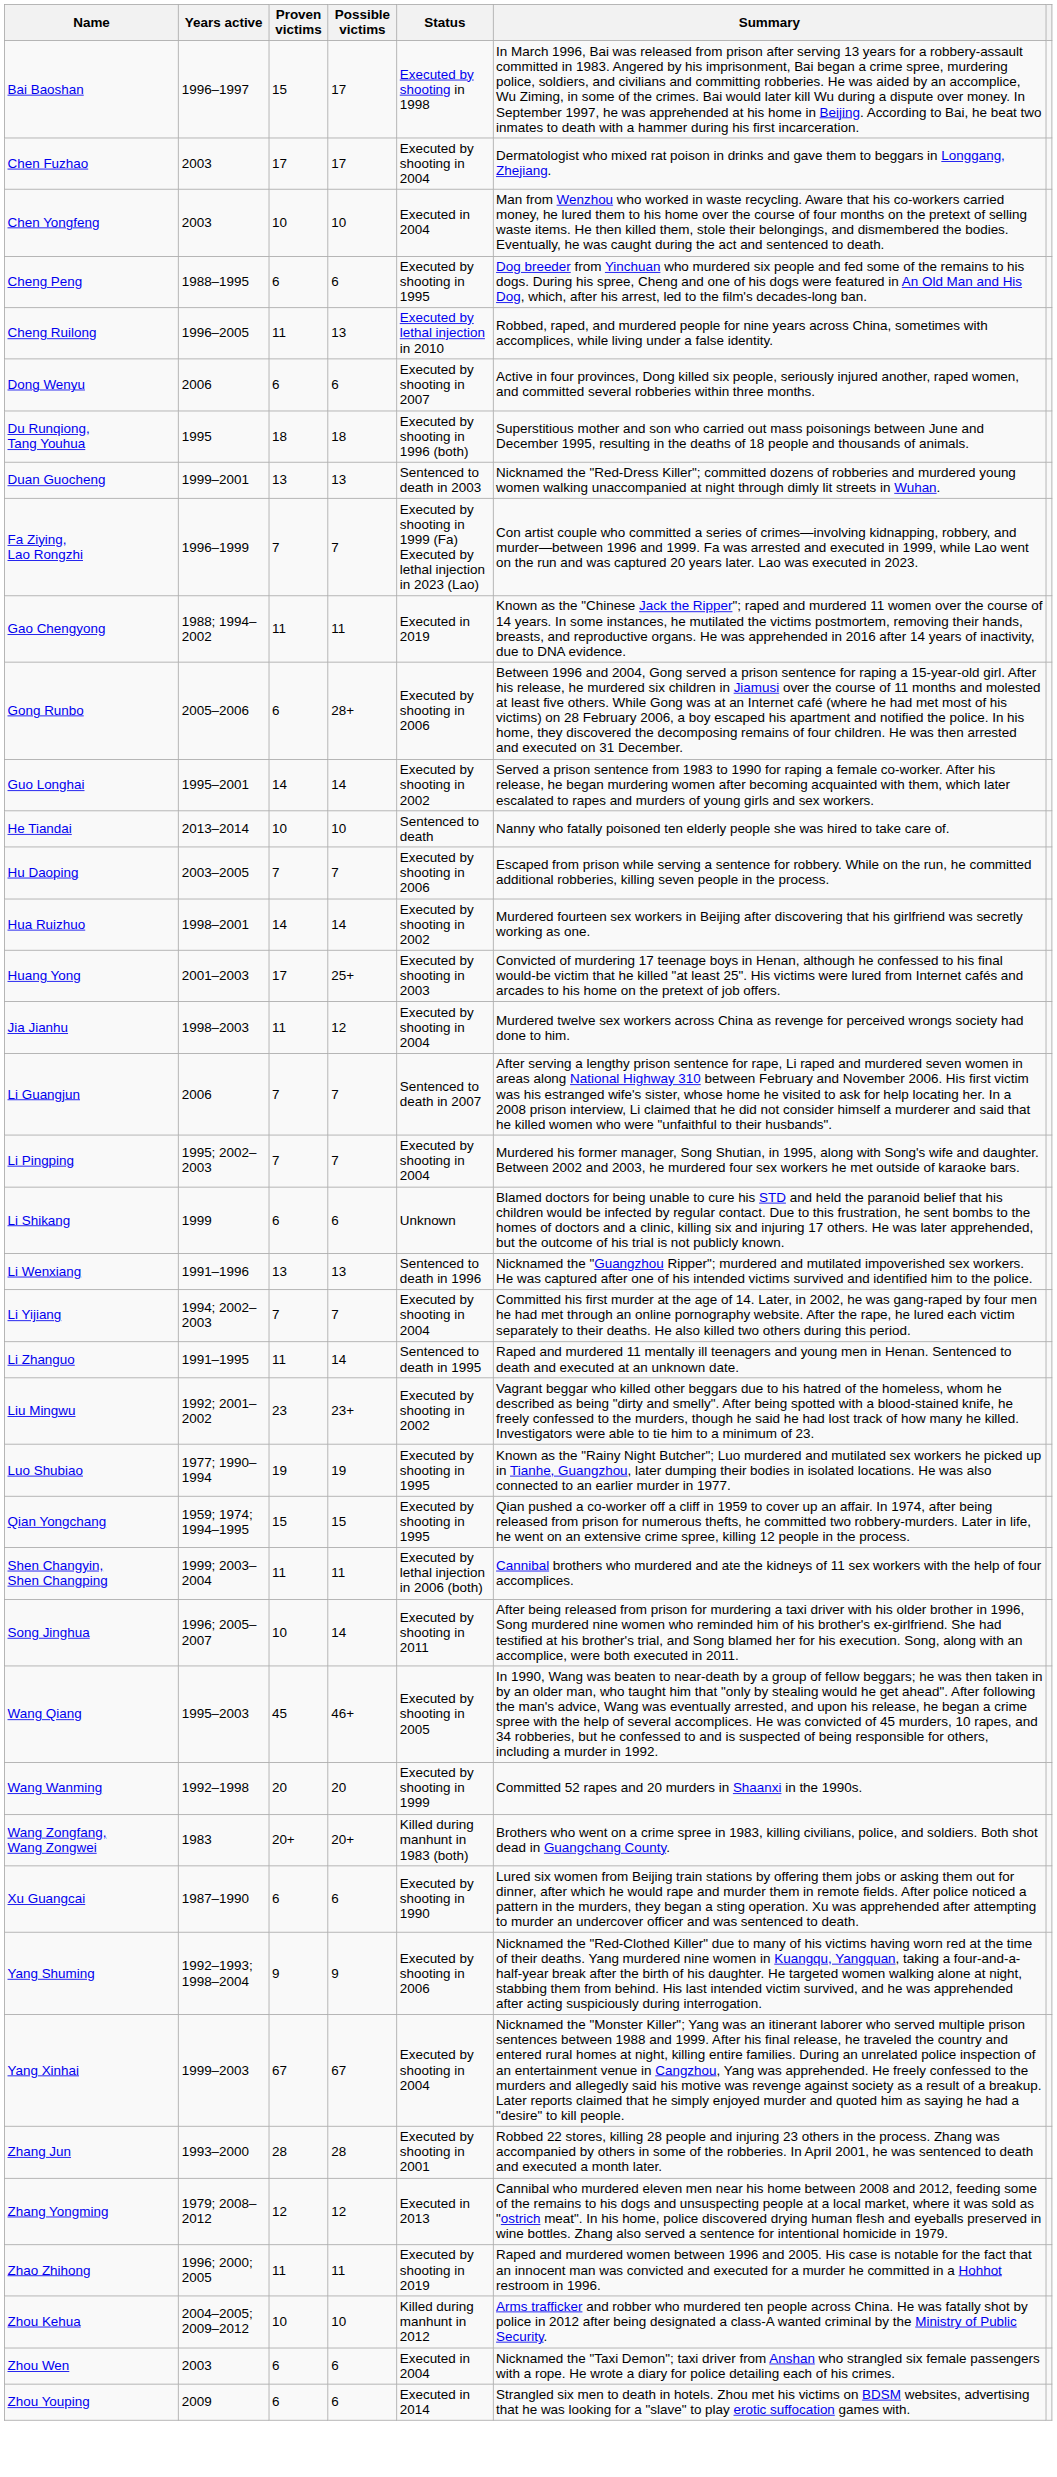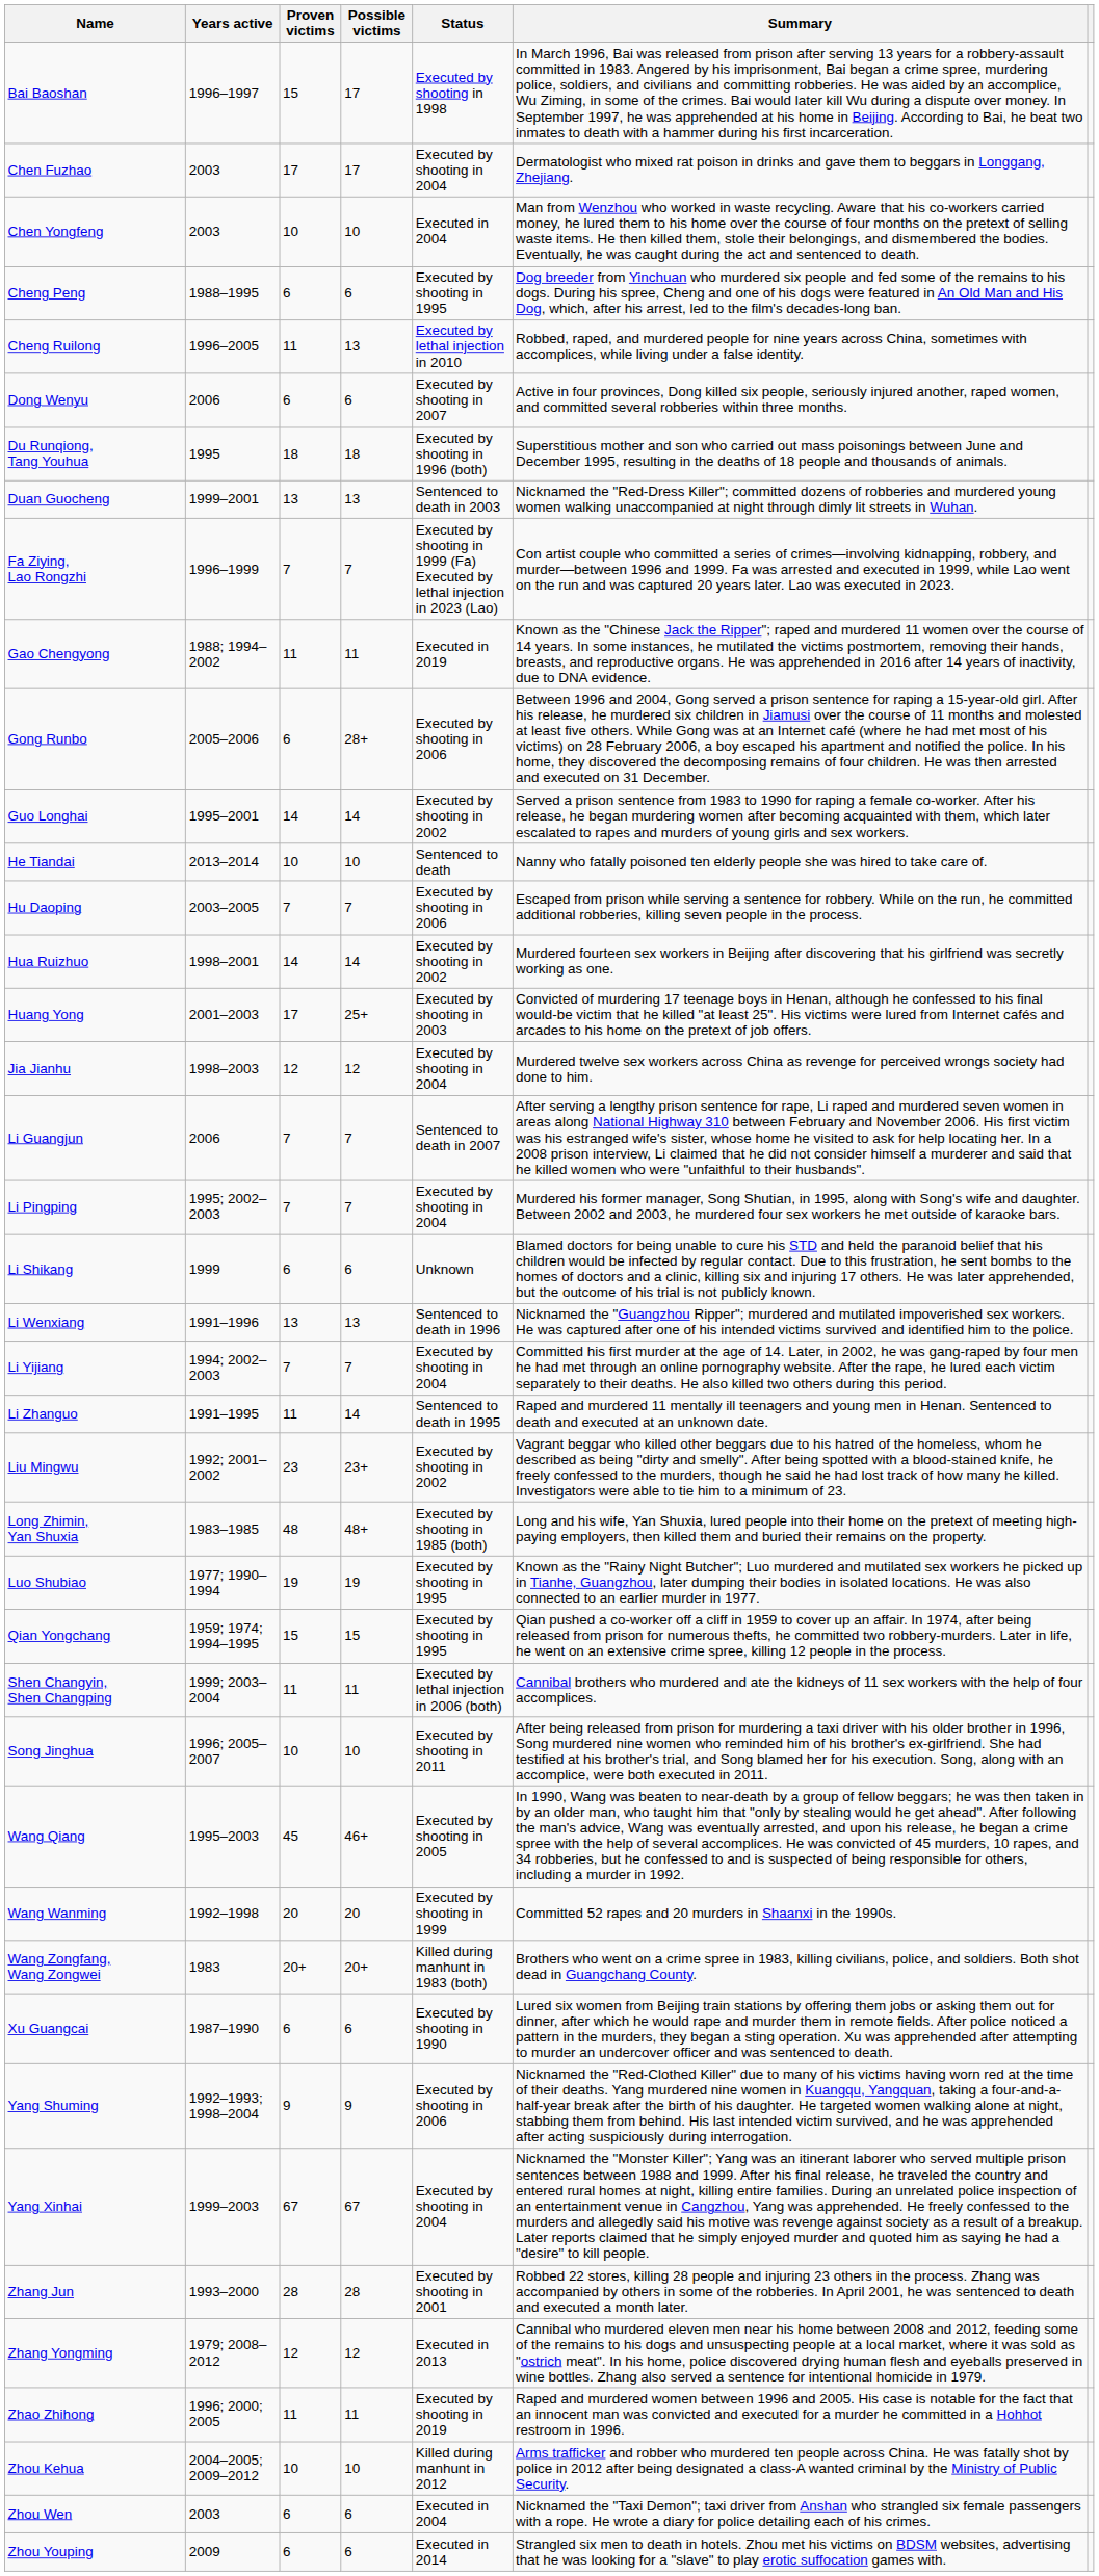 <table class="wikitable sortable">
 <tr>
 <th width="200px">Name</th>
 <th width="100px">Years active</th>
 <th data-sort-type="number">Proven victims</th>
 <th data-sort-type="number">Possible victims</th>
 <th>Status</th>
 <th>Summary</th>
 <th></th>
 </tr>
 <tr>
 <td><a href='#'>Bai Baoshan</a></td>
 <td>1996–1997</td>
 <td>15</td>
 <td>17</td>
 <td><a href='#'>Executed by shooting</a> in 1998</td>
 <td>In March 1996, Bai was released from prison after serving 13 years for a robbery-assault committed in 1983. Angered by his imprisonment, Bai began a crime spree, murdering police, soldiers, and civilians and committing robberies. He was aided by an accomplice, Wu Ziming, in some of the crimes. Bai would later kill Wu during a dispute over money. In September 1997, he was apprehended at his home in <a href='#'>Beijing</a>. According to Bai, he beat two inmates to death with a hammer during his first incarceration.</td>
 <td></td>
 </tr>
 <tr>
 <td><a href='#'>Chen Fuzhao</a></td>
 <td>2003</td>
 <td>17</td>
 <td>17</td>
 <td>Executed by shooting in 2004</td>
 <td>Dermatologist who mixed rat poison in drinks and gave them to beggars in <a href='#'>Longgang, Zhejiang</a>.</td>
 <td></td>
 </tr>
 <tr>
 <td><a href='#'>Chen Yongfeng</a></td>
 <td>2003</td>
 <td>10</td>
 <td>10</td>
 <td>Executed in 2004</td>
 <td>Man from <a href='#'>Wenzhou</a> who worked in waste recycling. Aware that his co-workers carried money, he lured them to his home over the course of four months on the pretext of selling waste items. He then killed them, stole their belongings, and dismembered the bodies. Eventually, he was caught during the act and sentenced to death.</td>
 <td></td>
 </tr>
 <tr>
 <td><a href='#'>Cheng Peng</a></td>
 <td>1988–1995</td>
 <td>6</td>
 <td>6</td>
 <td>Executed by shooting in 1995</td>
 <td><a href='#'>Dog breeder</a> from <a href='#'>Yinchuan</a> who murdered six people and fed some of the remains to his dogs. During his spree, Cheng and one of his dogs were featured in <a href='#'>An Old Man and His Dog</a>, which, after his arrest, led to the film's decades-long ban.</td>
 <td></td>
 </tr>
 <tr>
 <td><a href='#'>Cheng Ruilong</a></td>
 <td>1996–2005</td>
 <td>11</td>
 <td>13</td>
 <td><a href='#'>Executed by lethal injection</a> in 2010</td>
 <td>Robbed, raped, and murdered people for nine years across China, sometimes with accomplices, while living under a false identity.</td>
 <td></td>
 </tr>
 <tr>
 <td><a href='#'>Dong Wenyu</a></td>
 <td>2006</td>
 <td>6</td>
 <td>6</td>
 <td>Executed by shooting in 2007</td>
 <td>Active in four provinces, Dong killed six people, seriously injured another, raped women, and committed several robberies within three months.</td>
 <td></td>
 </tr>
 <tr>
 <td><a href='#'>Du Runqiong,<br>Tang Youhua</a></td>
 <td>1995</td>
 <td>18</td>
 <td>18</td>
 <td>Executed by shooting in 1996 (both)</td>
 <td>Superstitious mother and son who carried out mass poisonings between June and December 1995, resulting in the deaths of 18 people and thousands of animals.</td>
 <td></td>
 </tr>
 <tr>
 <td><a href='#'>Duan Guocheng</a></td>
 <td>1999–2001</td>
 <td>13</td>
 <td>13</td>
 <td>Sentenced to death in 2003</td>
 <td>Nicknamed the "Red-Dress Killer"; committed dozens of robberies and murdered young women walking unaccompanied at night through dimly lit streets in <a href='#'>Wuhan</a>.</td>
 <td></td>
 </tr>
 <tr>
 <td><a href='#'>Fa Ziying,<br>Lao Rongzhi</a></td>
 <td>1996–1999</td>
 <td>7</td>
 <td>7</td>
 <td>Executed by shooting in 1999 (Fa)<br>Executed by lethal injection in 2023 (Lao)</td>
 <td>Con artist couple who committed a series of crimes—involving kidnapping, robbery, and murder—between 1996 and 1999. Fa was arrested and executed in 1999, while Lao went on the run and was captured 20 years later. Lao was executed in 2023.</td>
 <td></td>
 </tr>
 <tr>
 <td><a href='#'>Gao Chengyong</a></td>
 <td>1988; 1994–2002</td>
 <td>11</td>
 <td>11</td>
 <td>Executed in 2019</td>
 <td>Known as the "Chinese <a href='#'>Jack the Ripper</a>"; raped and murdered 11 women over the course of 14 years. In some instances, he mutilated the victims postmortem, removing their hands, breasts, and reproductive organs. He was apprehended in 2016 after 14 years of inactivity, due to DNA evidence.</td>
 <td></td>
 </tr>
 <tr>
 <td><a href='#'>Gong Runbo</a></td>
 <td>2005–2006</td>
 <td>6</td>
 <td>28+</td>
 <td>Executed by shooting in 2006</td>
 <td>Between 1996 and 2004, Gong served a prison sentence for raping a 15-year-old girl. After his release, he murdered six children in <a href='#'>Jiamusi</a> over the course of 11 months and molested at least five others. While Gong was at an Internet café (where he had met most of his victims) on 28 February 2006, a boy escaped his apartment and notified the police. In his home, they discovered the decomposing remains of four children. He was then arrested and executed on 31 December.</td>
 <td></td>
 </tr>
 <tr>
 <td><a href='#'>Guo Longhai</a></td>
 <td>1995–2001</td>
 <td>14</td>
 <td>14</td>
 <td>Executed by shooting in 2002</td>
 <td>Served a prison sentence from 1983 to 1990 for raping a female co-worker. After his release, he began murdering women after becoming acquainted with them, which later escalated to rapes and murders of young girls and sex workers.</td>
 <td></td>
 </tr>
 <tr>
 <td><a href='#'>He Tiandai</a></td>
 <td>2013–2014</td>
 <td>10</td>
 <td>10</td>
 <td>Sentenced to death</td>
 <td>Nanny who fatally poisoned ten elderly people she was hired to take care of.</td>
 <td></td>
 </tr>
 <tr>
 <td><a href='#'>Hu Daoping</a></td>
 <td>2003–2005</td>
 <td>7</td>
 <td>7</td>
 <td>Executed by shooting in 2006</td>
 <td>Escaped from prison while serving a sentence for robbery. While on the run, he committed additional robberies, killing seven people in the process.</td>
 <td></td>
 </tr>
 <tr>
 <td><a href='#'>Hua Ruizhuo</a></td>
 <td>1998–2001</td>
 <td>14</td>
 <td>14</td>
 <td>Executed by shooting in 2002</td>
 <td>Murdered fourteen sex workers in Beijing after discovering that his girlfriend was secretly working as one.</td>
 <td></td>
 </tr>
 <tr>
 <td><a href='#'>Huang Yong</a></td>
 <td>2001–2003</td>
 <td>17</td>
 <td>25+</td>
 <td>Executed by shooting in 2003</td>
 <td>Convicted of murdering 17 teenage boys in Henan, although he confessed to his final would-be victim that he killed "at least 25". His victims were lured from Internet cafés and arcades to his home on the pretext of job offers.</td>
 <td></td>
 </tr>
 <tr>
 <td><a href='#'>Jia Jianhu</a></td>
 <td>1998–2003</td>
-<td>11</td>
+<td>12</td>
 <td>12</td>
 <td>Executed by shooting in 2004</td>
 <td>Murdered twelve sex workers across China as revenge for perceived wrongs society had done to him.</td>
 <td></td>
 </tr>
 <tr>
 <td><a href='#'>Li Guangjun</a></td>
 <td>2006</td>
 <td>7</td>
 <td>7</td>
 <td>Sentenced to death in 2007</td>
 <td>After serving a lengthy prison sentence for rape, Li raped and murdered seven women in areas along <a href='#'>National Highway 310</a> between February and November 2006. His first victim was his estranged wife's sister, whose home he visited to ask for help locating her. In a 2008 prison interview, Li claimed that he did not consider himself a murderer and said that he killed women who were "unfaithful to their husbands".</td>
 <td></td>
 </tr>
 <tr>
 <td><a href='#'>Li Pingping</a></td>
 <td>1995; 2002–2003</td>
 <td>7</td>
 <td>7</td>
 <td>Executed by shooting in 2004</td>
 <td>Murdered his former manager, Song Shutian, in 1995, along with Song's wife and daughter. Between 2002 and 2003, he murdered four sex workers he met outside of karaoke bars.</td>
 <td></td>
 </tr>
 <tr>
 <td><a href='#'>Li Shikang</a></td>
 <td>1999</td>
 <td>6</td>
 <td>6</td>
 <td>Unknown</td>
 <td>Blamed doctors for being unable to cure his <a href='#'>STD</a> and held the paranoid belief that his children would be infected by regular contact. Due to this frustration, he sent bombs to the homes of doctors and a clinic, killing six and injuring 17 others. He was later apprehended, but the outcome of his trial is not publicly known.</td>
 <td></td>
 </tr>
 <tr>
 <td><a href='#'>Li Wenxiang</a></td>
 <td>1991–1996</td>
 <td>13</td>
 <td>13</td>
 <td>Sentenced to death in 1996</td>
 <td>Nicknamed the "<a href='#'>Guangzhou</a> Ripper"; murdered and mutilated impoverished sex workers. He was captured after one of his intended victims survived and identified him to the police.</td>
 <td></td>
 </tr>
 <tr>
 <td><a href='#'>Li Yijiang</a></td>
 <td>1994; 2002–2003</td>
 <td>7</td>
 <td>7</td>
 <td>Executed by shooting in 2004</td>
 <td>Committed his first murder at the age of 14. Later, in 2002, he was gang-raped by four men he had met through an online pornography website. After the rape, he lured each victim separately to their deaths. He also killed two others during this period.</td>
 <td></td>
 </tr>
 <tr>
 <td><a href='#'>Li Zhanguo</a></td>
 <td>1991–1995</td>
 <td>11</td>
 <td>14</td>
 <td>Sentenced to death in 1995</td>
 <td>Raped and murdered 11 mentally ill teenagers and young men in Henan. Sentenced to death and executed at an unknown date.</td>
 <td></td>
 </tr>
 <tr>
 <td><a href='#'>Liu Mingwu</a></td>
 <td>1992; 2001–2002</td>
 <td>23</td>
 <td>23+</td>
 <td>Executed by shooting in 2002</td>
 <td>Vagrant beggar who killed other beggars due to his hatred of the homeless, whom he described as being "dirty and smelly". After being spotted with a blood-stained knife, he freely confessed to the murders, though he said he had lost track of how many he killed. Investigators were able to tie him to a minimum of 23.</td>
 <td></td>
 </tr>
 <tr>
+<td><a href='#'>Long Zhimin,<br>Yan Shuxia</a></td>
+<td>1983–1985</td>
+<td>48</td>
+<td>48+</td>
+<td>Executed by shooting in 1985 (both)</td>
+<td>Long and his wife, Yan Shuxia, lured people into their home on the pretext of meeting high-paying employers, then killed them and buried their remains on the property.</td>
+<td></td>
+</tr>
+<tr>
 <td><a href='#'>Luo Shubiao</a></td>
 <td>1977; 1990–1994</td>
 <td>19</td>
 <td>19</td>
 <td>Executed by shooting in 1995</td>
 <td>Known as the "Rainy Night Butcher"; Luo murdered and mutilated sex workers he picked up in <a href='#'>Tianhe, Guangzhou</a>, later dumping their bodies in isolated locations. He was also connected to an earlier murder in 1977.</td>
 <td></td>
 </tr>
 <tr>
 <td><a href='#'>Qian Yongchang</a></td>
 <td>1959; 1974; 1994–1995</td>
 <td>15</td>
 <td>15</td>
 <td>Executed by shooting in 1995</td>
 <td>Qian pushed a co-worker off a cliff in 1959 to cover up an affair. In 1974, after being released from prison for numerous thefts, he committed two robbery-murders. Later in life, he went on an extensive crime spree, killing 12 people in the process.</td>
 <td></td>
 </tr>
 <tr>
 <td><a href='#'>Shen Changyin,<br>Shen Changping</a></td>
 <td>1999; 2003–2004</td>
 <td>11</td>
 <td>11</td>
 <td>Executed by lethal injection in 2006 (both)</td>
 <td><a href='#'>Cannibal</a> brothers who murdered and ate the kidneys of 11 sex workers with the help of four accomplices.</td>
 <td></td>
 </tr>
 <tr>
 <td><a href='#'>Song Jinghua</a></td>
 <td>1996; 2005–2007</td>
 <td>10</td>
-<td>14</td>
+<td>10</td>
 <td>Executed by shooting in 2011</td>
 <td>After being released from prison for murdering a taxi driver with his older brother in 1996, Song murdered nine women who reminded him of his brother's ex-girlfriend. She had testified at his brother's trial, and Song blamed her for his execution. Song, along with an accomplice, were both executed in 2011.</td>
 <td></td>
 </tr>
 <tr>
 <td><a href='#'>Wang Qiang</a></td>
 <td>1995–2003</td>
 <td>45</td>
 <td>46+</td>
 <td>Executed by shooting in 2005</td>
 <td>In 1990, Wang was beaten to near-death by a group of fellow beggars; he was then taken in by an older man, who taught him that "only by stealing would he get ahead". After following the man's advice, Wang was eventually arrested, and upon his release, he began a crime spree with the help of several accomplices. He was convicted of 45 murders, 10 rapes, and 34 robberies, but he confessed to and is suspected of being responsible for others, including a murder in 1992.</td>
 <td></td>
 </tr>
 <tr>
 <td><a href='#'>Wang Wanming</a></td>
 <td>1992–1998</td>
 <td>20</td>
 <td>20</td>
 <td>Executed by shooting in 1999</td>
 <td>Committed 52 rapes and 20 murders in <a href='#'>Shaanxi</a> in the 1990s.</td>
 <td></td>
 </tr>
 <tr>
 <td><a href='#'>Wang Zongfang,<br>Wang Zongwei</a></td>
 <td>1983</td>
 <td>20+</td>
 <td>20+</td>
 <td>Killed during manhunt in 1983 (both)</td>
 <td>Brothers who went on a crime spree in 1983, killing civilians, police, and soldiers. Both shot dead in <a href='#'>Guangchang County</a>.</td>
 <td></td>
 </tr>
 <tr>
 <td><a href='#'>Xu Guangcai</a></td>
 <td>1987–1990</td>
 <td>6</td>
 <td>6</td>
 <td>Executed by shooting in 1990</td>
 <td>Lured six women from Beijing train stations by offering them jobs or asking them out for dinner, after which he would rape and murder them in remote fields. After police noticed a pattern in the murders, they began a sting operation. Xu was apprehended after attempting to murder an undercover officer and was sentenced to death.</td>
 <td></td>
 </tr>
 <tr>
 <td><a href='#'>Yang Shuming</a></td>
 <td>1992–1993; 1998–2004</td>
 <td>9</td>
 <td>9</td>
 <td>Executed by shooting in 2006</td>
 <td>Nicknamed the "Red-Clothed Killer" due to many of his victims having worn red at the time of their deaths. Yang murdered nine women in <a href='#'>Kuangqu, Yangquan</a>, taking a four-and-a-half-year break after the birth of his daughter. He targeted women walking alone at night, stabbing them from behind. His last intended victim survived, and he was apprehended after acting suspiciously during interrogation.</td>
 <td></td>
 </tr>
 <tr>
 <td><a href='#'>Yang Xinhai</a></td>
 <td>1999–2003</td>
 <td>67</td>
 <td>67</td>
 <td>Executed by shooting in 2004</td>
 <td>Nicknamed the "Monster Killer"; Yang was an itinerant laborer who served multiple prison sentences between 1988 and 1999. After his final release, he traveled the country and entered rural homes at night, killing entire families. During an unrelated police inspection of an entertainment venue in <a href='#'>Cangzhou</a>, Yang was apprehended. He freely confessed to the murders and allegedly said his motive was revenge against society as a result of a breakup. Later reports claimed that he simply enjoyed murder and quoted him as saying he had a "desire" to kill people.</td>
 <td></td>
 </tr>
 <tr>
 <td><a href='#'>Zhang Jun</a></td>
 <td>1993–2000</td>
 <td>28</td>
 <td>28</td>
 <td>Executed by shooting in 2001</td>
 <td>Robbed 22 stores, killing 28 people and injuring 23 others in the process. Zhang was accompanied by others in some of the robberies. In April 2001, he was sentenced to death and executed a month later.</td>
 <td></td>
 </tr>
 <tr>
 <td><a href='#'>Zhang Yongming</a></td>
 <td>1979; 2008–2012</td>
 <td>12</td>
 <td>12</td>
 <td>Executed in 2013</td>
 <td>Cannibal who murdered eleven men near his home between 2008 and 2012, feeding some of the remains to his dogs and unsuspecting people at a local market, where it was sold as "<a href='#'>ostrich</a> meat". In his home, police discovered drying human flesh and eyeballs preserved in wine bottles. Zhang also served a sentence for intentional homicide in 1979.</td>
 <td></td>
 </tr>
 <tr>
 <td><a href='#'>Zhao Zhihong</a></td>
 <td>1996; 2000; 2005</td>
 <td>11</td>
 <td>11</td>
 <td>Executed by shooting in 2019</td>
 <td>Raped and murdered women between 1996 and 2005. His case is notable for the fact that an innocent man was convicted and executed for a murder he committed in a <a href='#'>Hohhot</a> restroom in 1996.</td>
 <td></td>
 </tr>
 <tr>
 <td><a href='#'>Zhou Kehua</a></td>
 <td>2004–2005; 2009–2012</td>
 <td>10</td>
 <td>10</td>
 <td>Killed during manhunt in 2012</td>
 <td><a href='#'>Arms trafficker</a> and robber who murdered ten people across China. He was fatally shot by police in 2012 after being designated a class-A wanted criminal by the <a href='#'>Ministry of Public Security</a>.</td>
 <td></td>
 </tr>
 <tr>
 <td><a href='#'>Zhou Wen</a></td>
 <td>2003</td>
 <td>6</td>
 <td>6</td>
 <td>Executed in 2004</td>
 <td>Nicknamed the "Taxi Demon"; taxi driver from <a href='#'>Anshan</a> who strangled six female passengers with a rope. He wrote a diary for police detailing each of his crimes.</td>
 <td></td>
 </tr>
 <tr>
 <td><a href='#'>Zhou Youping</a></td>
 <td>2009</td>
 <td>6</td>
 <td>6</td>
 <td>Executed in 2014</td>
 <td>Strangled six men to death in hotels. Zhou met his victims on <a href='#'>BDSM</a> websites, advertising that he was looking for a "slave" to play <a href='#'>erotic suffocation</a> games with.</td>
 <td></td>
 </tr>
 </table>
